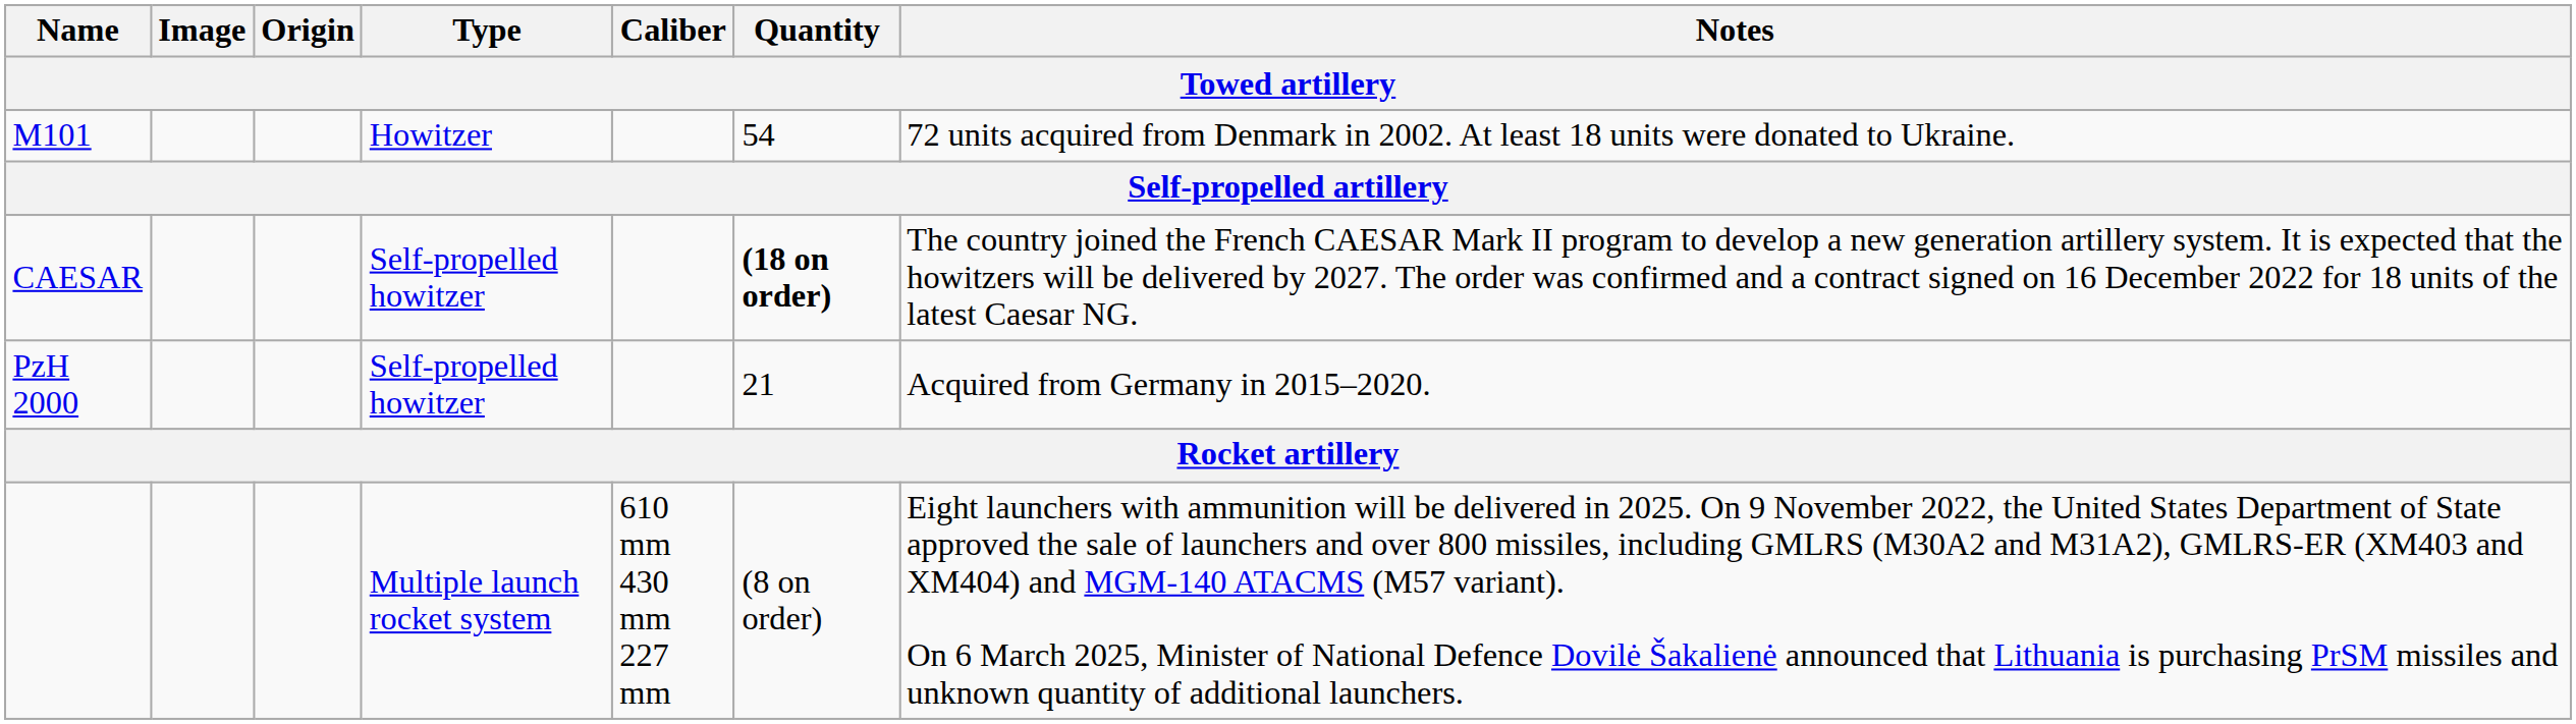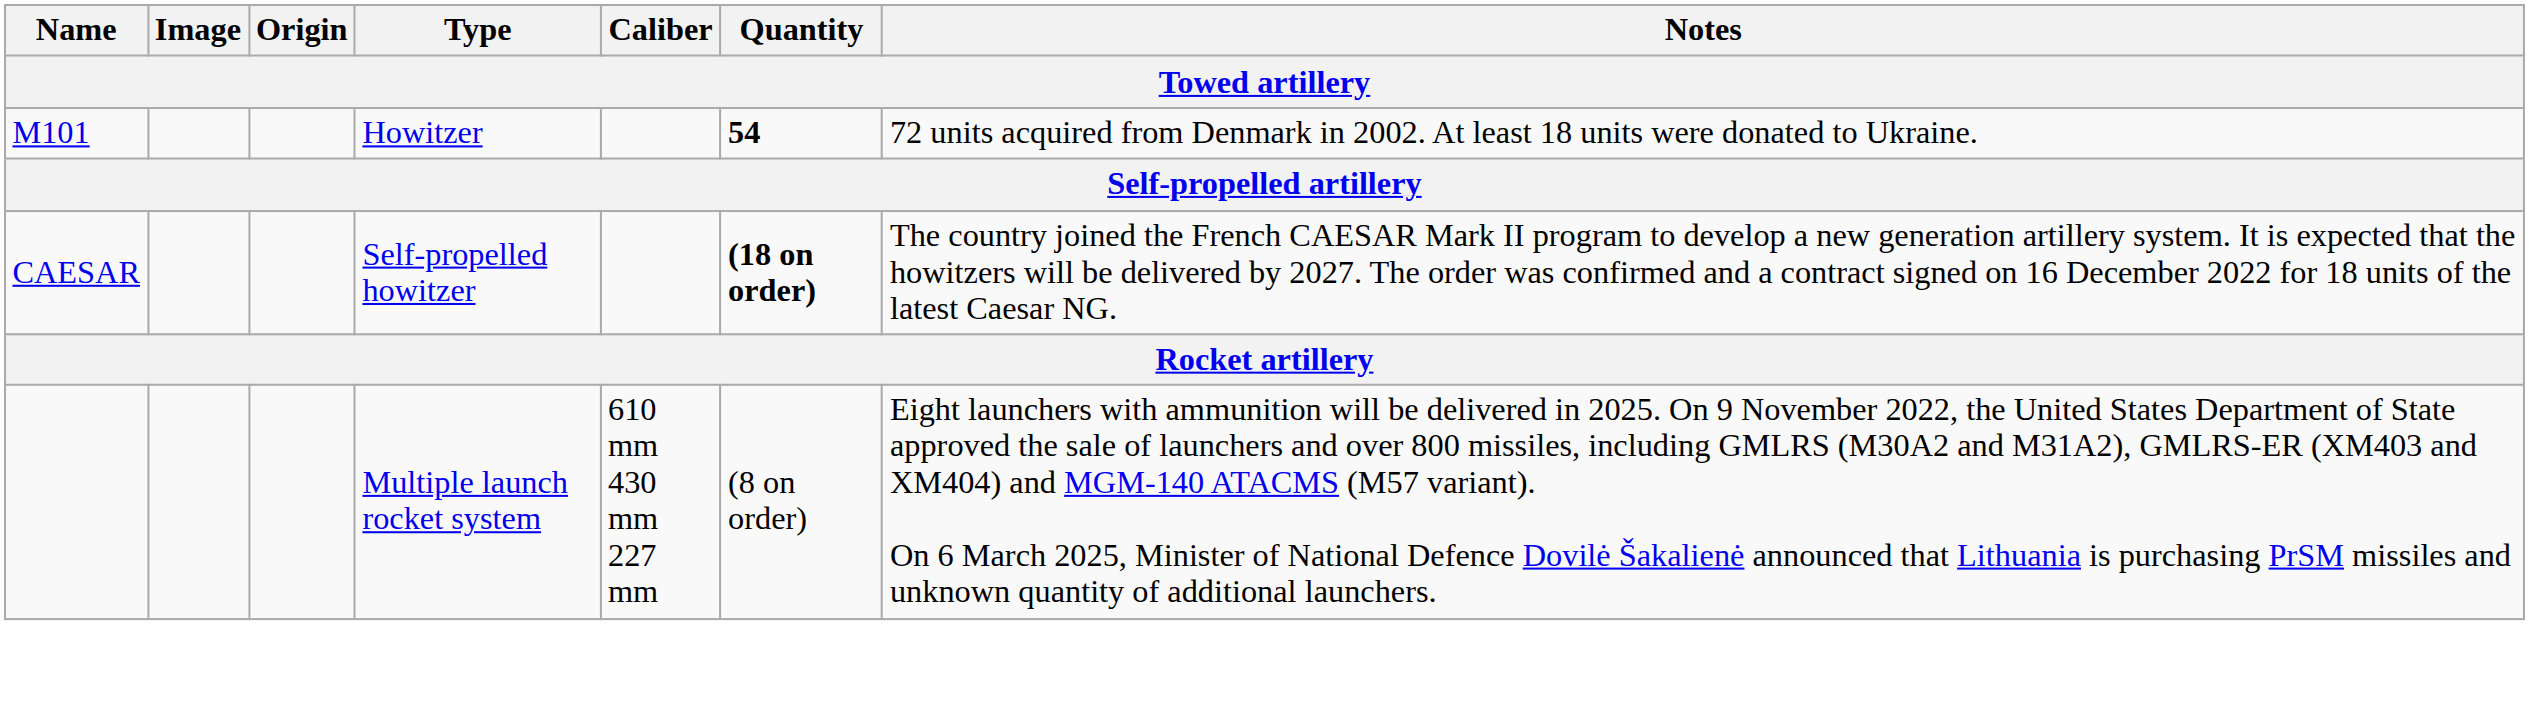 <table class="wikitable sortable" style="font-size:100%">
 <tr>
 <th>Name</th>
 <th>Image</th>
 <th>Origin</th>
 <th>Type</th>
 <th>Caliber</th>
 <th>Quantity</th>
 <th>Notes</th>
 </tr>
 <tr>
 <th colspan="7"><a href='#'>Towed artillery</a></th>
 </tr>
 <tr>
 <td><a href='#'>M101</a></td>
 <td></td>
 <td></td>
 <td><a href='#'>Howitzer</a></td>
 <td></td>
-<td>54</td>
+<td><strong>54</strong></td>
 <td>72 units acquired from Denmark in 2002. At least 18 units were donated to Ukraine.</td>
 </tr>
 <tr>
 <th colspan="7"><a href='#'>Self-propelled artillery</a></th>
 </tr>
 <tr>
 <td><a href='#'>CAESAR</a></td>
 <td></td>
 <td></td>
 <td><a href='#'>Self-propelled howitzer</a></td>
 <td></td>
 <td><strong>(18 on order)</strong></td>
 <td>The country joined the French CAESAR Mark II program to develop a new generation artillery system. It is expected that the howitzers will be delivered by 2027. The order was confirmed and a contract signed on 16 December 2022 for 18 units of the latest Caesar NG.</td>
 </tr>
 <tr>
-<td><a href='#'>PzH 2000</a></td>
-<td></td>
-<td></td>
-<td><a href='#'>Self-propelled howitzer</a></td>
-<td></td>
-<td>21</td>
-<td>Acquired from Germany in 2015–2020.</td>
-</tr>
-<tr>
 <th colspan="7"><a href='#'>Rocket artillery</a></th>
 </tr>
 <tr>
 <td></td>
 <td></td>
 <td></td>
 <td><a href='#'>Multiple launch rocket system</a></td>
 <td>610 mm<br>430 mm<br>227 mm</td>
 <td>(8 on order)</td>
 <td>Eight launchers with ammunition will be delivered in 2025. On 9 November 2022, the United States Department of State approved the sale of launchers and over 800 missiles, including GMLRS (M30A2 and M31A2), GMLRS-ER (XM403 and XM404) and <a href='#'>MGM-140 ATACMS</a> (M57 variant).<br><br>On 6 March 2025, Minister of National Defence <a href='#'>Dovilė Šakalienė</a> announced that <a href='#'>Lithuania</a> is purchasing <a href='#'>PrSM</a> missiles and unknown quantity of additional launchers.</td>
 </tr>
 </table>
